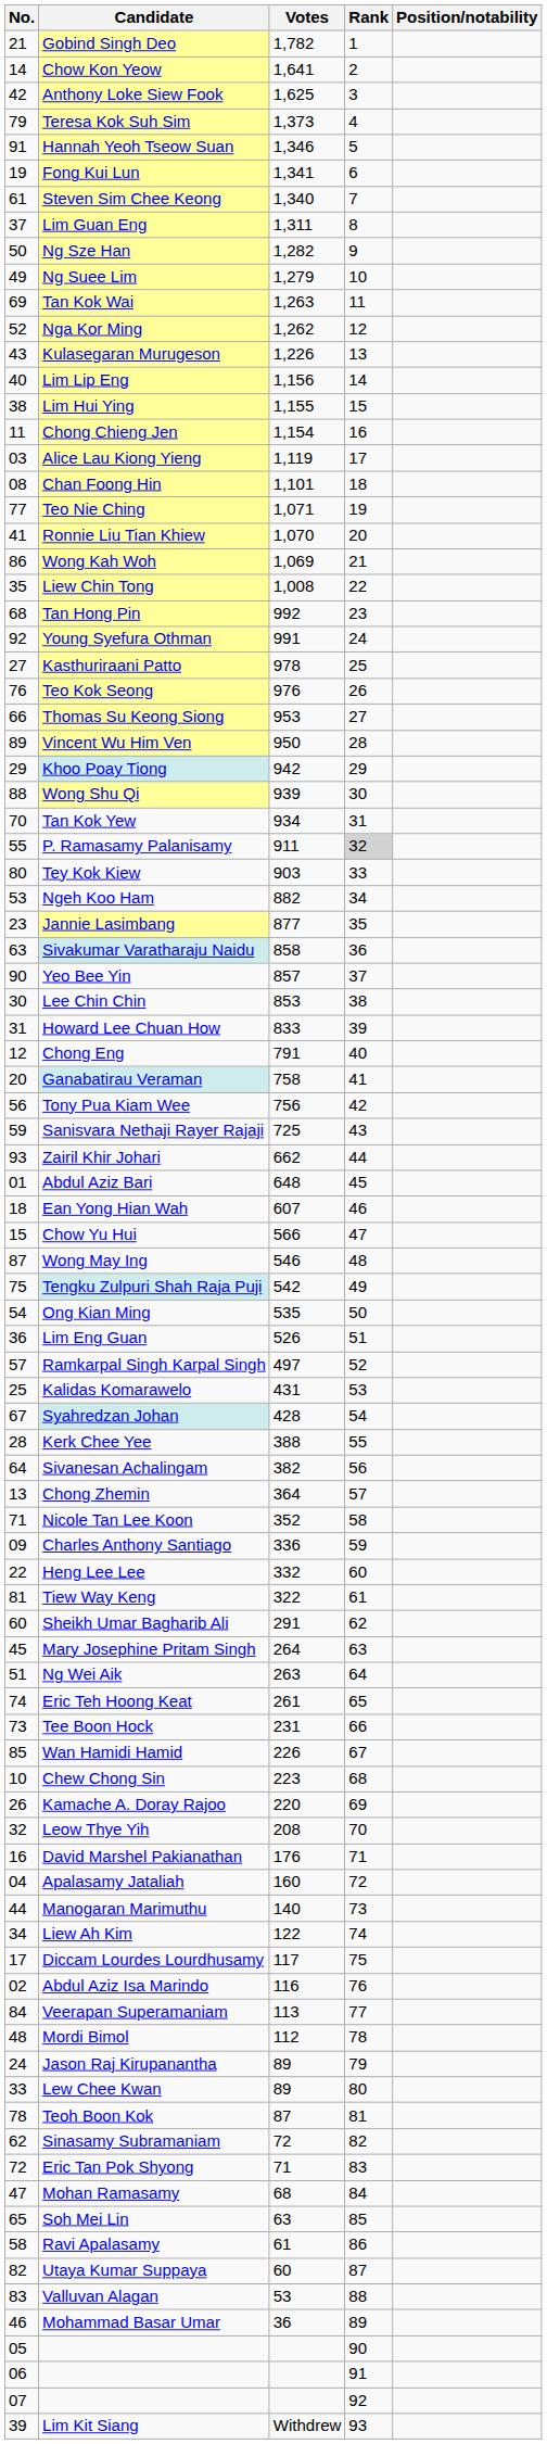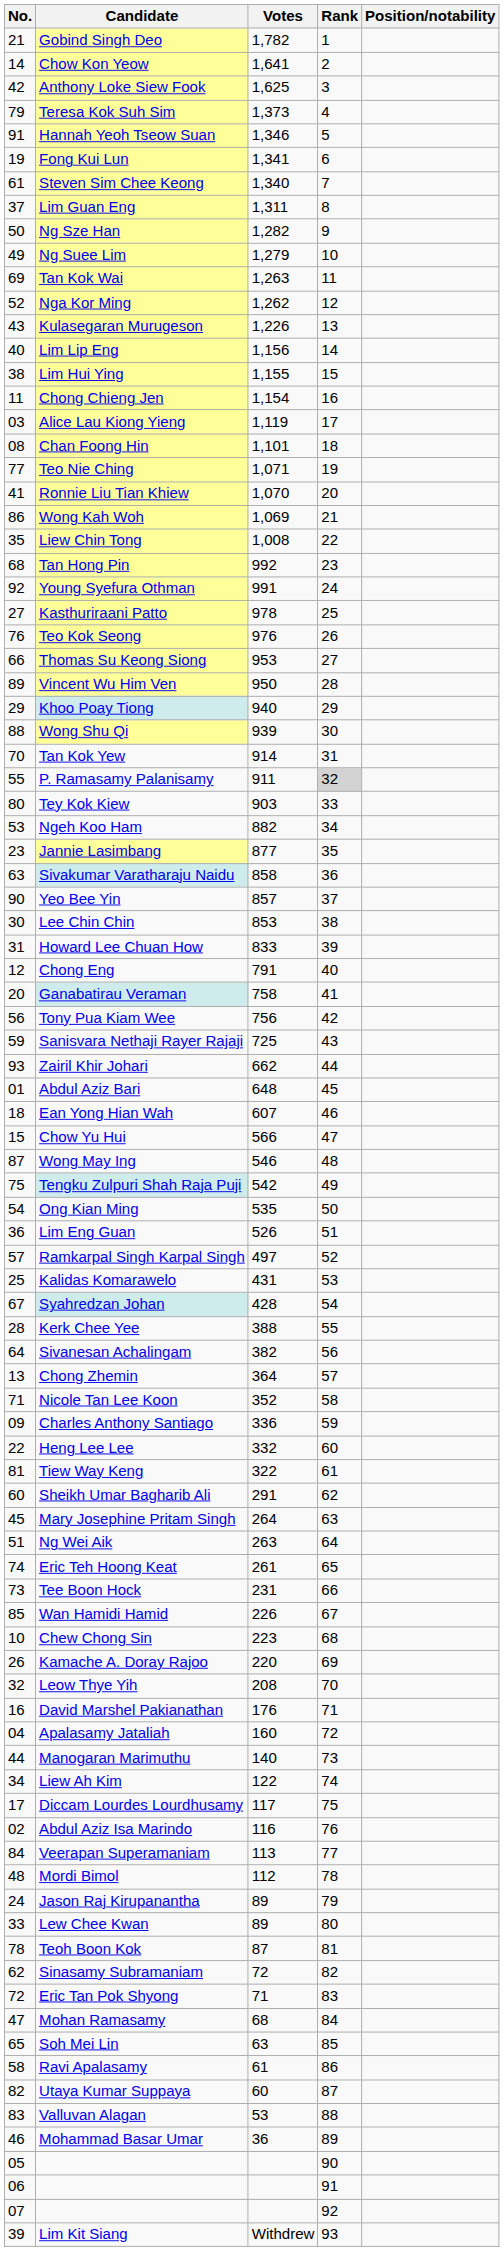 <table class="sortable wikitable">
 <tr>
 <th>No.</th>
 <th class="unsortable">Candidate</th>
 <th>Votes</th>
 <th>Rank</th>
 <th class="unsortable">Position/notability</th>
 </tr>
 <tr>
 <td>21</td>
 <td bgcolor="#ffff99"><a href='#'>Gobind Singh Deo</a></td>
 <td>1,782</td>
 <td>1</td>
 <td></td>
 </tr>
 <tr>
 <td>14</td>
 <td bgcolor="#ffff99"><a href='#'>Chow Kon Yeow</a></td>
 <td>1,641</td>
 <td>2</td>
 <td></td>
 </tr>
 <tr>
 <td>42</td>
 <td bgcolor="#ffff99"><a href='#'>Anthony Loke Siew Fook</a></td>
 <td>1,625</td>
 <td>3</td>
 <td></td>
 </tr>
 <tr>
 <td>79</td>
 <td bgcolor="#ffff99"><a href='#'>Teresa Kok Suh Sim</a></td>
 <td>1,373</td>
 <td>4</td>
 <td></td>
 </tr>
 <tr>
 <td>91</td>
 <td bgcolor="#ffff99"><a href='#'>Hannah Yeoh Tseow Suan</a></td>
 <td>1,346</td>
 <td>5</td>
 <td></td>
 </tr>
 <tr>
 <td>19</td>
 <td bgcolor="#ffff99"><a href='#'>Fong Kui Lun</a></td>
 <td>1,341</td>
 <td>6</td>
 <td></td>
 </tr>
 <tr>
 <td>61</td>
 <td bgcolor="#ffff99"><a href='#'>Steven Sim Chee Keong</a></td>
 <td>1,340</td>
 <td>7</td>
 <td></td>
 </tr>
 <tr>
 <td>37</td>
 <td bgcolor="#ffff99"><a href='#'>Lim Guan Eng</a></td>
 <td>1,311</td>
 <td>8</td>
 <td></td>
 </tr>
 <tr>
 <td>50</td>
 <td bgcolor="#ffff99"><a href='#'>Ng Sze Han</a></td>
 <td>1,282</td>
 <td>9</td>
 <td></td>
 </tr>
 <tr>
 <td>49</td>
 <td bgcolor="#ffff99"><a href='#'>Ng Suee Lim</a></td>
 <td>1,279</td>
 <td>10</td>
 <td></td>
 </tr>
 <tr>
 <td>69</td>
 <td bgcolor="#ffff99"><a href='#'>Tan Kok Wai</a></td>
 <td>1,263</td>
 <td>11</td>
 <td></td>
 </tr>
 <tr>
 <td>52</td>
 <td bgcolor="#ffff99"><a href='#'>Nga Kor Ming</a></td>
 <td>1,262</td>
 <td>12</td>
 <td></td>
 </tr>
 <tr>
 <td>43</td>
 <td bgcolor="#ffff99"><a href='#'>Kulasegaran Murugeson</a></td>
 <td>1,226</td>
 <td>13</td>
 <td></td>
 </tr>
 <tr>
 <td>40</td>
 <td bgcolor="#ffff99"><a href='#'>Lim Lip Eng</a></td>
 <td>1,156</td>
 <td>14</td>
 <td></td>
 </tr>
 <tr>
 <td>38</td>
 <td bgcolor="#ffff99"><a href='#'>Lim Hui Ying</a></td>
 <td>1,155</td>
 <td>15</td>
 <td></td>
 </tr>
 <tr>
 <td>11</td>
 <td bgcolor="#ffff99"><a href='#'>Chong Chieng Jen</a></td>
 <td>1,154</td>
 <td>16</td>
 <td></td>
 </tr>
 <tr>
 <td>03</td>
 <td bgcolor="#ffff99"><a href='#'>Alice Lau Kiong Yieng</a></td>
 <td>1,119</td>
 <td>17</td>
 <td></td>
 </tr>
 <tr>
 <td>08</td>
 <td bgcolor="#ffff99"><a href='#'>Chan Foong Hin</a></td>
 <td>1,101</td>
 <td>18</td>
 <td></td>
 </tr>
 <tr>
 <td>77</td>
 <td bgcolor="#ffff99"><a href='#'>Teo Nie Ching</a></td>
 <td>1,071</td>
 <td>19</td>
 <td></td>
 </tr>
 <tr>
 <td>41</td>
 <td bgcolor="#ffff99"><a href='#'>Ronnie Liu Tian Khiew</a></td>
 <td>1,070</td>
 <td>20</td>
 <td></td>
 </tr>
 <tr>
 <td>86</td>
 <td bgcolor="#ffff99"><a href='#'>Wong Kah Woh</a></td>
 <td>1,069</td>
 <td>21</td>
 <td></td>
 </tr>
 <tr>
 <td>35</td>
 <td bgcolor="#ffff99"><a href='#'>Liew Chin Tong</a></td>
 <td>1,008</td>
 <td>22</td>
 <td></td>
 </tr>
 <tr>
 <td>68</td>
 <td bgcolor="#ffff99"><a href='#'>Tan Hong Pin</a></td>
 <td>992</td>
 <td>23</td>
 <td></td>
 </tr>
 <tr>
 <td>92</td>
 <td bgcolor="#ffff99"><a href='#'>Young Syefura Othman</a></td>
 <td>991</td>
 <td>24</td>
 <td></td>
 </tr>
 <tr>
 <td>27</td>
 <td bgcolor="#ffff99"><a href='#'>Kasthuriraani Patto</a></td>
 <td>978</td>
 <td>25</td>
 <td></td>
 </tr>
 <tr>
 <td>76</td>
 <td bgcolor="#ffff99"><a href='#'>Teo Kok Seong</a></td>
 <td>976</td>
 <td>26</td>
 <td></td>
 </tr>
 <tr>
 <td>66</td>
 <td bgcolor="#ffff99"><a href='#'>Thomas Su Keong Siong</a></td>
 <td>953</td>
 <td>27</td>
 <td></td>
 </tr>
 <tr>
 <td>89</td>
 <td bgcolor="#ffff99"><a href='#'>Vincent Wu Him Ven</a></td>
 <td>950</td>
 <td>28</td>
 <td></td>
 </tr>
 <tr>
 <td>29</td>
 <td bgcolor="#CFECEC"><a href='#'>Khoo Poay Tiong</a></td>
-<td>942</td>
+<td>940</td>
 <td>29</td>
 <td></td>
 </tr>
 <tr>
 <td>88</td>
 <td bgcolor="#ffff99"><a href='#'>Wong Shu Qi</a></td>
 <td>939</td>
 <td>30</td>
 <td></td>
 </tr>
 <tr>
 <td>70</td>
 <td><a href='#'>Tan Kok Yew</a></td>
-<td>934</td>
+<td>914</td>
 <td>31</td>
 <td></td>
 </tr>
 <tr>
 <td>55</td>
 <td><a href='#'>P. Ramasamy Palanisamy</a></td>
 <td>911</td>
 <td style="background: lightgrey;">32</td>
 <td></td>
 </tr>
 <tr>
 <td>80</td>
 <td><a href='#'>Tey Kok Kiew</a></td>
 <td>903</td>
 <td>33</td>
 <td></td>
 </tr>
 <tr>
 <td>53</td>
 <td><a href='#'>Ngeh Koo Ham</a></td>
 <td>882</td>
 <td>34</td>
 <td></td>
 </tr>
 <tr>
 <td>23</td>
 <td bgcolor="#ffff99"><a href='#'>Jannie Lasimbang</a></td>
 <td>877</td>
 <td>35</td>
 <td></td>
 </tr>
 <tr>
 <td>63</td>
 <td bgcolor="#CFECEC"><a href='#'>Sivakumar Varatharaju Naidu</a></td>
 <td>858</td>
 <td>36</td>
 <td></td>
 </tr>
 <tr>
 <td>90</td>
 <td><a href='#'>Yeo Bee Yin</a></td>
 <td>857</td>
 <td>37</td>
 <td></td>
 </tr>
 <tr>
 <td>30</td>
 <td><a href='#'>Lee Chin Chin</a></td>
 <td>853</td>
 <td>38</td>
 <td></td>
 </tr>
 <tr>
 <td>31</td>
 <td><a href='#'>Howard Lee Chuan How</a></td>
 <td>833</td>
 <td>39</td>
 <td></td>
 </tr>
 <tr>
 <td>12</td>
 <td><a href='#'>Chong Eng</a></td>
 <td>791</td>
 <td>40</td>
 <td></td>
 </tr>
 <tr>
 <td>20</td>
 <td bgcolor="#CFECEC"><a href='#'>Ganabatirau Veraman</a></td>
 <td>758</td>
 <td>41</td>
 <td></td>
 </tr>
 <tr>
 <td>56</td>
 <td><a href='#'>Tony Pua Kiam Wee</a></td>
 <td>756</td>
 <td>42</td>
 <td></td>
 </tr>
 <tr>
 <td>59</td>
 <td><a href='#'>Sanisvara Nethaji Rayer Rajaji</a></td>
 <td>725</td>
 <td>43</td>
 <td></td>
 </tr>
 <tr>
 <td>93</td>
 <td><a href='#'>Zairil Khir Johari</a></td>
 <td>662</td>
 <td>44</td>
 <td></td>
 </tr>
 <tr>
 <td>01</td>
 <td><a href='#'>Abdul Aziz Bari</a></td>
 <td>648</td>
 <td>45</td>
 <td></td>
 </tr>
 <tr>
 <td>18</td>
 <td><a href='#'>Ean Yong Hian Wah</a></td>
 <td>607</td>
 <td>46</td>
 <td></td>
 </tr>
 <tr>
 <td>15</td>
 <td><a href='#'>Chow Yu Hui</a></td>
 <td>566</td>
 <td>47</td>
 <td></td>
 </tr>
 <tr>
 <td>87</td>
 <td><a href='#'>Wong May Ing</a></td>
 <td>546</td>
 <td>48</td>
 <td></td>
 </tr>
 <tr>
 <td>75</td>
 <td bgcolor="#CFECEC"><a href='#'>Tengku Zulpuri Shah Raja Puji</a></td>
 <td>542</td>
 <td>49</td>
 <td></td>
 </tr>
 <tr>
 <td>54</td>
 <td><a href='#'>Ong Kian Ming</a></td>
 <td>535</td>
 <td>50</td>
 <td></td>
 </tr>
 <tr>
 <td>36</td>
 <td><a href='#'>Lim Eng Guan</a></td>
 <td>526</td>
 <td>51</td>
 <td></td>
 </tr>
 <tr>
 <td>57</td>
 <td><a href='#'>Ramkarpal Singh Karpal Singh</a></td>
 <td>497</td>
 <td>52</td>
 <td></td>
 </tr>
 <tr>
 <td>25</td>
 <td><a href='#'>Kalidas Komarawelo</a></td>
 <td>431</td>
 <td>53</td>
 <td></td>
 </tr>
 <tr>
 <td>67</td>
 <td bgcolor="#CFECEC"><a href='#'>Syahredzan Johan</a></td>
 <td>428</td>
 <td>54</td>
 <td></td>
 </tr>
 <tr>
 <td>28</td>
 <td><a href='#'>Kerk Chee Yee</a></td>
 <td>388</td>
 <td>55</td>
 <td></td>
 </tr>
 <tr>
 <td>64</td>
 <td><a href='#'>Sivanesan Achalingam</a></td>
 <td>382</td>
 <td>56</td>
 <td></td>
 </tr>
 <tr>
 <td>13</td>
 <td><a href='#'>Chong Zhemin</a></td>
 <td>364</td>
 <td>57</td>
 <td></td>
 </tr>
 <tr>
 <td>71</td>
 <td><a href='#'>Nicole Tan Lee Koon</a></td>
 <td>352</td>
 <td>58</td>
 <td></td>
 </tr>
 <tr>
 <td>09</td>
 <td><a href='#'>Charles Anthony Santiago</a></td>
 <td>336</td>
 <td>59</td>
 <td></td>
 </tr>
 <tr>
 <td>22</td>
 <td><a href='#'>Heng Lee Lee</a></td>
 <td>332</td>
 <td>60</td>
 <td></td>
 </tr>
 <tr>
 <td>81</td>
 <td><a href='#'>Tiew Way Keng</a></td>
 <td>322</td>
 <td>61</td>
 <td></td>
 </tr>
 <tr>
 <td>60</td>
 <td><a href='#'>Sheikh Umar Bagharib Ali</a></td>
 <td>291</td>
 <td>62</td>
 <td></td>
 </tr>
 <tr>
 <td>45</td>
 <td><a href='#'>Mary Josephine Pritam Singh</a></td>
 <td>264</td>
 <td>63</td>
 <td></td>
 </tr>
 <tr>
 <td>51</td>
 <td><a href='#'>Ng Wei Aik</a></td>
 <td>263</td>
 <td>64</td>
 <td></td>
 </tr>
 <tr>
 <td>74</td>
 <td><a href='#'>Eric Teh Hoong Keat</a></td>
 <td>261</td>
 <td>65</td>
 <td></td>
 </tr>
 <tr>
 <td>73</td>
 <td><a href='#'>Tee Boon Hock</a></td>
 <td>231</td>
 <td>66</td>
 <td></td>
 </tr>
 <tr>
 <td>85</td>
 <td><a href='#'>Wan Hamidi Hamid</a></td>
 <td>226</td>
 <td>67</td>
 <td></td>
 </tr>
 <tr>
 <td>10</td>
 <td><a href='#'>Chew Chong Sin</a></td>
 <td>223</td>
 <td>68</td>
 <td></td>
 </tr>
 <tr>
 <td>26</td>
 <td><a href='#'>Kamache A. Doray Rajoo</a></td>
 <td>220</td>
 <td>69</td>
 <td></td>
 </tr>
 <tr>
 <td>32</td>
 <td><a href='#'>Leow Thye Yih</a></td>
 <td>208</td>
 <td>70</td>
 <td></td>
 </tr>
 <tr>
 <td>16</td>
 <td><a href='#'>David Marshel Pakianathan</a></td>
 <td>176</td>
 <td>71</td>
 <td></td>
 </tr>
 <tr>
 <td>04</td>
 <td><a href='#'>Apalasamy Jataliah</a></td>
 <td>160</td>
 <td>72</td>
 <td></td>
 </tr>
 <tr>
 <td>44</td>
 <td><a href='#'>Manogaran Marimuthu</a></td>
 <td>140</td>
 <td>73</td>
 <td></td>
 </tr>
 <tr>
 <td>34</td>
 <td><a href='#'>Liew Ah Kim</a></td>
 <td>122</td>
 <td>74</td>
 <td></td>
 </tr>
 <tr>
 <td>17</td>
 <td><a href='#'>Diccam Lourdes Lourdhusamy</a></td>
 <td>117</td>
 <td>75</td>
 <td></td>
 </tr>
 <tr>
 <td>02</td>
 <td><a href='#'>Abdul Aziz Isa Marindo</a></td>
 <td>116</td>
 <td>76</td>
 <td></td>
 </tr>
 <tr>
 <td>84</td>
 <td><a href='#'>Veerapan Superamaniam</a></td>
 <td>113</td>
 <td>77</td>
 <td></td>
 </tr>
 <tr>
 <td>48</td>
 <td><a href='#'>Mordi Bimol</a></td>
 <td>112</td>
 <td>78</td>
 <td></td>
 </tr>
 <tr>
 <td>24</td>
 <td><a href='#'>Jason Raj Kirupanantha</a></td>
 <td>89</td>
 <td>79</td>
 <td></td>
 </tr>
 <tr>
 <td>33</td>
 <td><a href='#'>Lew Chee Kwan</a></td>
 <td>89</td>
 <td>80</td>
 <td></td>
 </tr>
 <tr>
 <td>78</td>
 <td><a href='#'>Teoh Boon Kok</a></td>
 <td>87</td>
 <td>81</td>
 <td></td>
 </tr>
 <tr>
 <td>62</td>
 <td><a href='#'>Sinasamy Subramaniam</a></td>
 <td>72</td>
 <td>82</td>
 <td></td>
 </tr>
 <tr>
 <td>72</td>
 <td><a href='#'>Eric Tan Pok Shyong</a></td>
 <td>71</td>
 <td>83</td>
 <td></td>
 </tr>
 <tr>
 <td>47</td>
 <td><a href='#'>Mohan Ramasamy</a></td>
 <td>68</td>
 <td>84</td>
 <td></td>
 </tr>
 <tr>
 <td>65</td>
 <td><a href='#'>Soh Mei Lin</a></td>
 <td>63</td>
 <td>85</td>
 <td></td>
 </tr>
 <tr>
 <td>58</td>
 <td><a href='#'>Ravi Apalasamy</a></td>
 <td>61</td>
 <td>86</td>
 <td></td>
 </tr>
 <tr>
 <td>82</td>
 <td><a href='#'>Utaya Kumar Suppaya</a></td>
 <td>60</td>
 <td>87</td>
 <td></td>
 </tr>
 <tr>
 <td>83</td>
 <td><a href='#'>Valluvan Alagan</a></td>
 <td>53</td>
 <td>88</td>
 <td></td>
 </tr>
 <tr>
 <td>46</td>
 <td><a href='#'>Mohammad Basar Umar</a></td>
 <td>36</td>
 <td>89</td>
 <td></td>
 </tr>
 <tr>
 <td>05</td>
 <td></td>
 <td></td>
 <td>90</td>
 <td></td>
 </tr>
 <tr>
 <td>06</td>
 <td></td>
 <td></td>
 <td>91</td>
 <td></td>
 </tr>
 <tr>
 <td>07</td>
 <td></td>
 <td></td>
 <td>92</td>
 <td></td>
 </tr>
 <tr>
 <td>39</td>
 <td><a href='#'>Lim Kit Siang</a></td>
 <td>Withdrew</td>
 <td>93</td>
 <td></td>
 </tr>
 </table>
